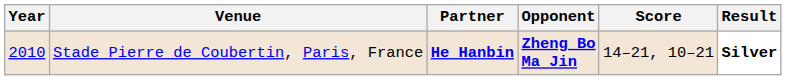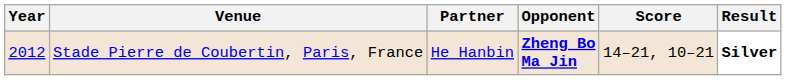 <table class="sortable wikitable" style="font-size: 90%;">
 <tr>
 <th>Year</th>
 <th>Venue</th>
 <th>Partner</th>
 <th>Opponent</th>
 <th>Score</th>
 <th>Result</th>
 </tr>
 <tr style="background:#F3E6D7">
-<td align="center"><a href='#'>2010</a></td>
+<td align="center"><a href='#'>2012</a></td>
 <td align="left"><a href='#'>Stade Pierre de Coubertin</a>, <a href='#'>Paris</a>, France</td>
-<td align="left"><strong> <a href='#'>He Hanbin</a></strong></td>
+<td align="left"> <a href='#'>He Hanbin</a></td>
 <td align="left"><strong> <a href='#'>Zheng Bo</a><br> <a href='#'>Ma Jin</a></strong></td>
 <td align="left">14–21, 10–21</td>
 <td style="text-align:left; background:white"> <strong>Silver</strong></td>
 </tr>
 </table>
